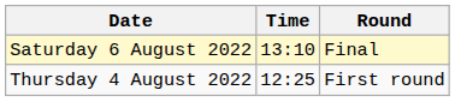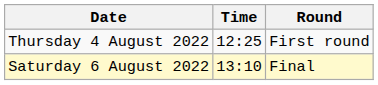 <table class="wikitable">
 <tr>
 <th>Date</th>
 <th>Time</th>
 <th>Round</th>
 </tr>
 <tr>
+<td>Thursday 4 August 2022</td>
+<td>12:25</td>
+<td>First round</td>
+</tr>
+<tr>
 <td style=background:lemonchiffon>Saturday  6 August 2022</td>
 <td style=background:lemonchiffon>13:10</td>
 <td style=background:lemonchiffon>Final</td>
 </tr>
-<tr>
-<td>Thursday 4 August 2022</td>
-<td>12:25</td>
-<td>First round</td>
-</tr>
 </table>
